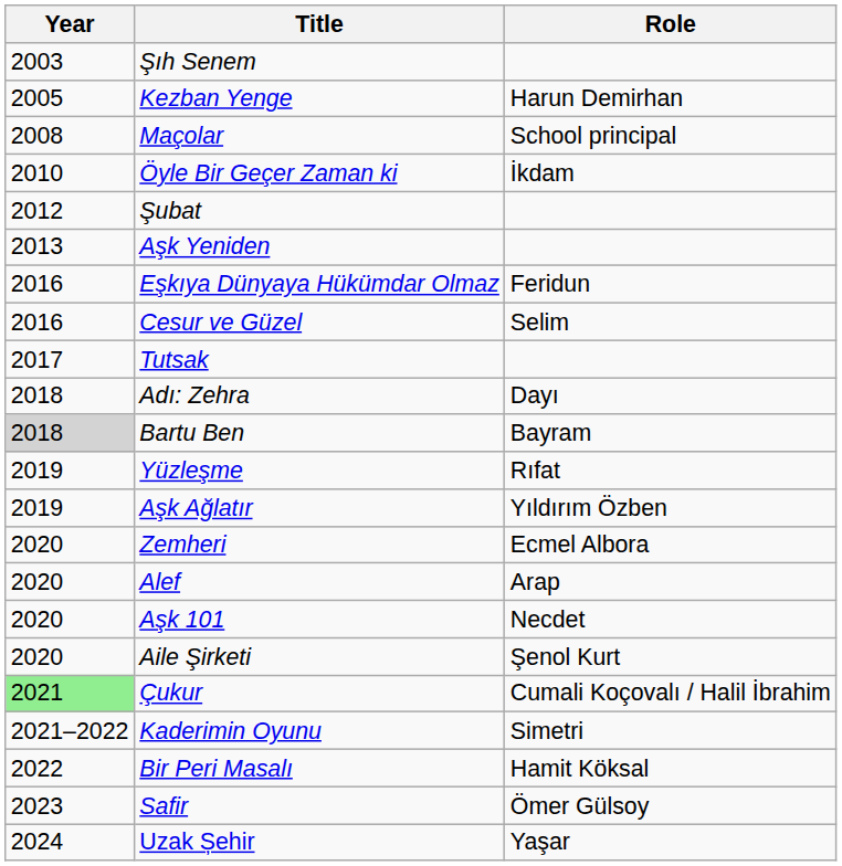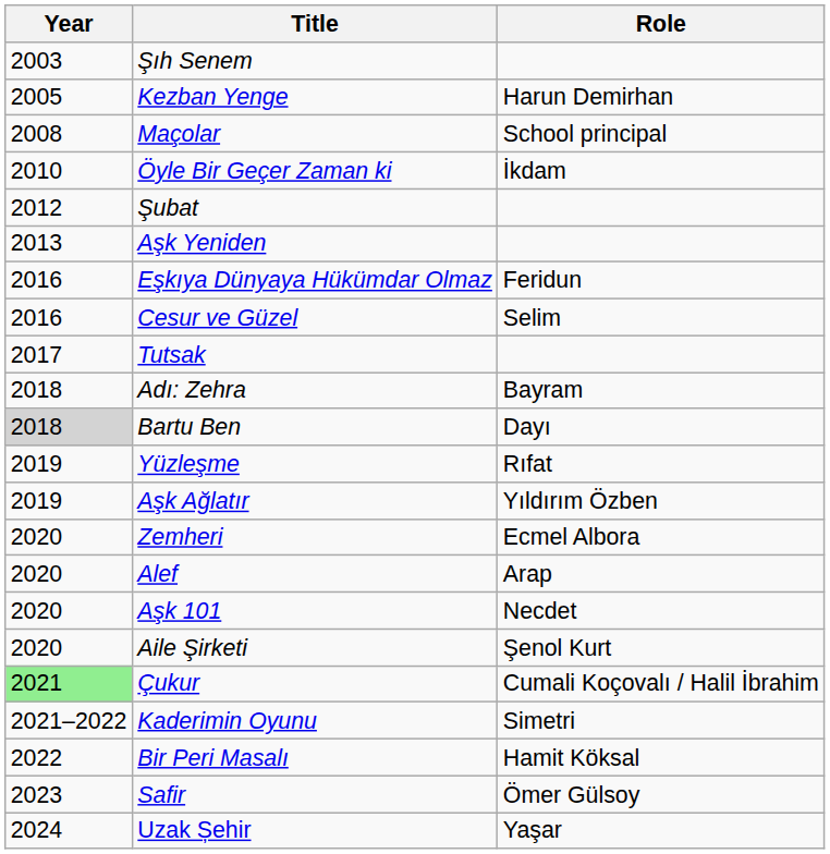 <table class="wikitable" style="font-size: 90%;">
 <tr>
 <th>Year</th>
 <th>Title</th>
 <th>Role</th>
 </tr>
 <tr>
 <td>2003</td>
 <td><em>Şıh Senem</em></td>
 <td></td>
 </tr>
 <tr>
 <td>2005</td>
 <td><em><a href='#'>Kezban Yenge</a></em></td>
 <td>Harun Demirhan</td>
 </tr>
 <tr>
 <td>2008</td>
 <td><em><a href='#'>Maçolar</a></em></td>
 <td>School principal</td>
 </tr>
 <tr>
 <td>2010</td>
 <td><em><a href='#'>Öyle Bir Geçer Zaman ki</a></em></td>
 <td>İkdam</td>
 </tr>
 <tr>
 <td>2012</td>
 <td><em>Şubat</em></td>
 <td></td>
 </tr>
 <tr>
 <td>2013</td>
 <td><em><a href='#'>Aşk Yeniden</a></em></td>
 <td></td>
 </tr>
 <tr>
 <td>2016</td>
 <td><em><a href='#'>Eşkıya Dünyaya Hükümdar Olmaz</a></em></td>
 <td>Feridun</td>
 </tr>
 <tr>
 <td>2016</td>
 <td><em><a href='#'>Cesur ve Güzel</a></em></td>
 <td>Selim</td>
 </tr>
 <tr>
 <td>2017</td>
 <td><em><a href='#'>Tutsak</a></em></td>
 <td></td>
 </tr>
 <tr>
 <td>2018</td>
 <td><em>Adı: Zehra</em></td>
-<td>Dayı</td>
+<td>Bayram</td>
 </tr>
 <tr>
 <td style="background: lightgrey;">2018</td>
 <td><em>Bartu Ben</em></td>
-<td>Bayram</td>
+<td>Dayı</td>
 </tr>
 <tr>
 <td>2019</td>
 <td><em><a href='#'>Yüzleşme</a></em></td>
 <td>Rıfat</td>
 </tr>
 <tr>
 <td>2019</td>
 <td><em><a href='#'>Aşk Ağlatır</a></em></td>
 <td>Yıldırım Özben</td>
 </tr>
 <tr>
 <td>2020</td>
 <td><em><a href='#'>Zemheri</a></em></td>
 <td>Ecmel Albora</td>
 </tr>
 <tr>
 <td>2020</td>
 <td><em><a href='#'>Alef</a></em></td>
 <td>Arap</td>
 </tr>
 <tr>
 <td>2020</td>
 <td><em><a href='#'>Aşk 101</a></em></td>
 <td>Necdet</td>
 </tr>
 <tr>
 <td>2020</td>
 <td><em>Aile Şirketi</em></td>
 <td>Şenol Kurt</td>
 </tr>
 <tr>
 <td style="background: lightgreen;">2021</td>
 <td><em><a href='#'>Çukur</a></em></td>
 <td>Cumali Koçovalı / Halil İbrahim</td>
 </tr>
 <tr>
 <td>2021–2022</td>
 <td><em><a href='#'>Kaderimin Oyunu</a></em></td>
 <td>Simetri</td>
 </tr>
 <tr>
 <td>2022</td>
 <td><em><a href='#'>Bir Peri Masalı</a></em></td>
 <td>Hamit Köksal</td>
 </tr>
 <tr>
 <td>2023</td>
 <td><em><a href='#'>Safir</a></em></td>
 <td>Ömer Gülsoy</td>
 </tr>
 <tr>
 <td>2024</td>
 <td><a href='#'>Uzak Șehir</a></td>
 <td>Yaşar</td>
 </tr>
 </table>
